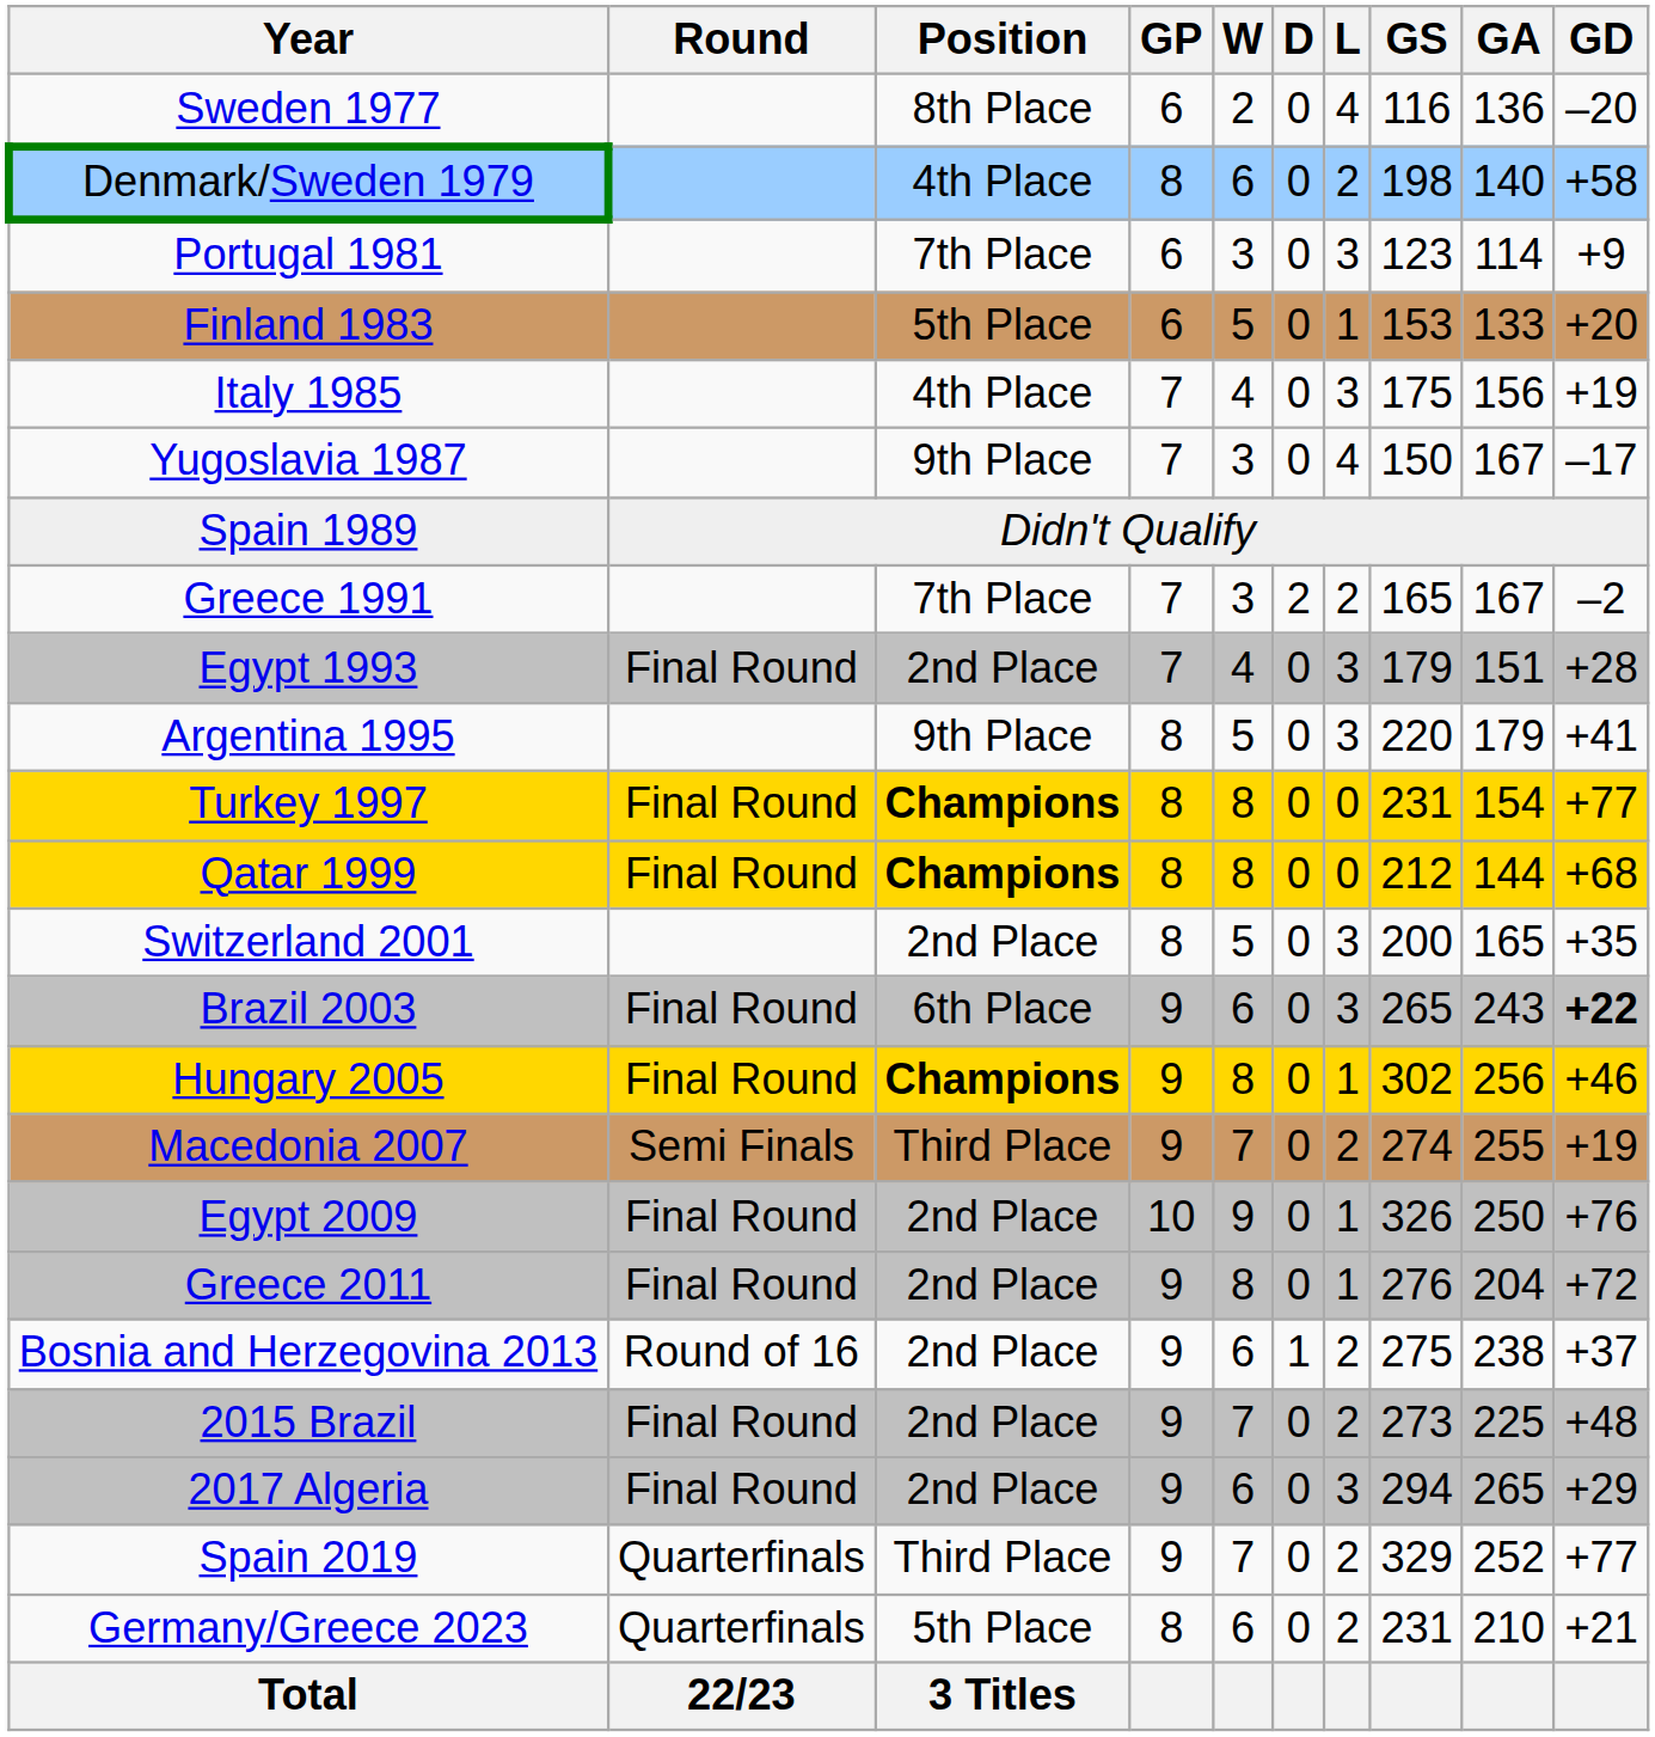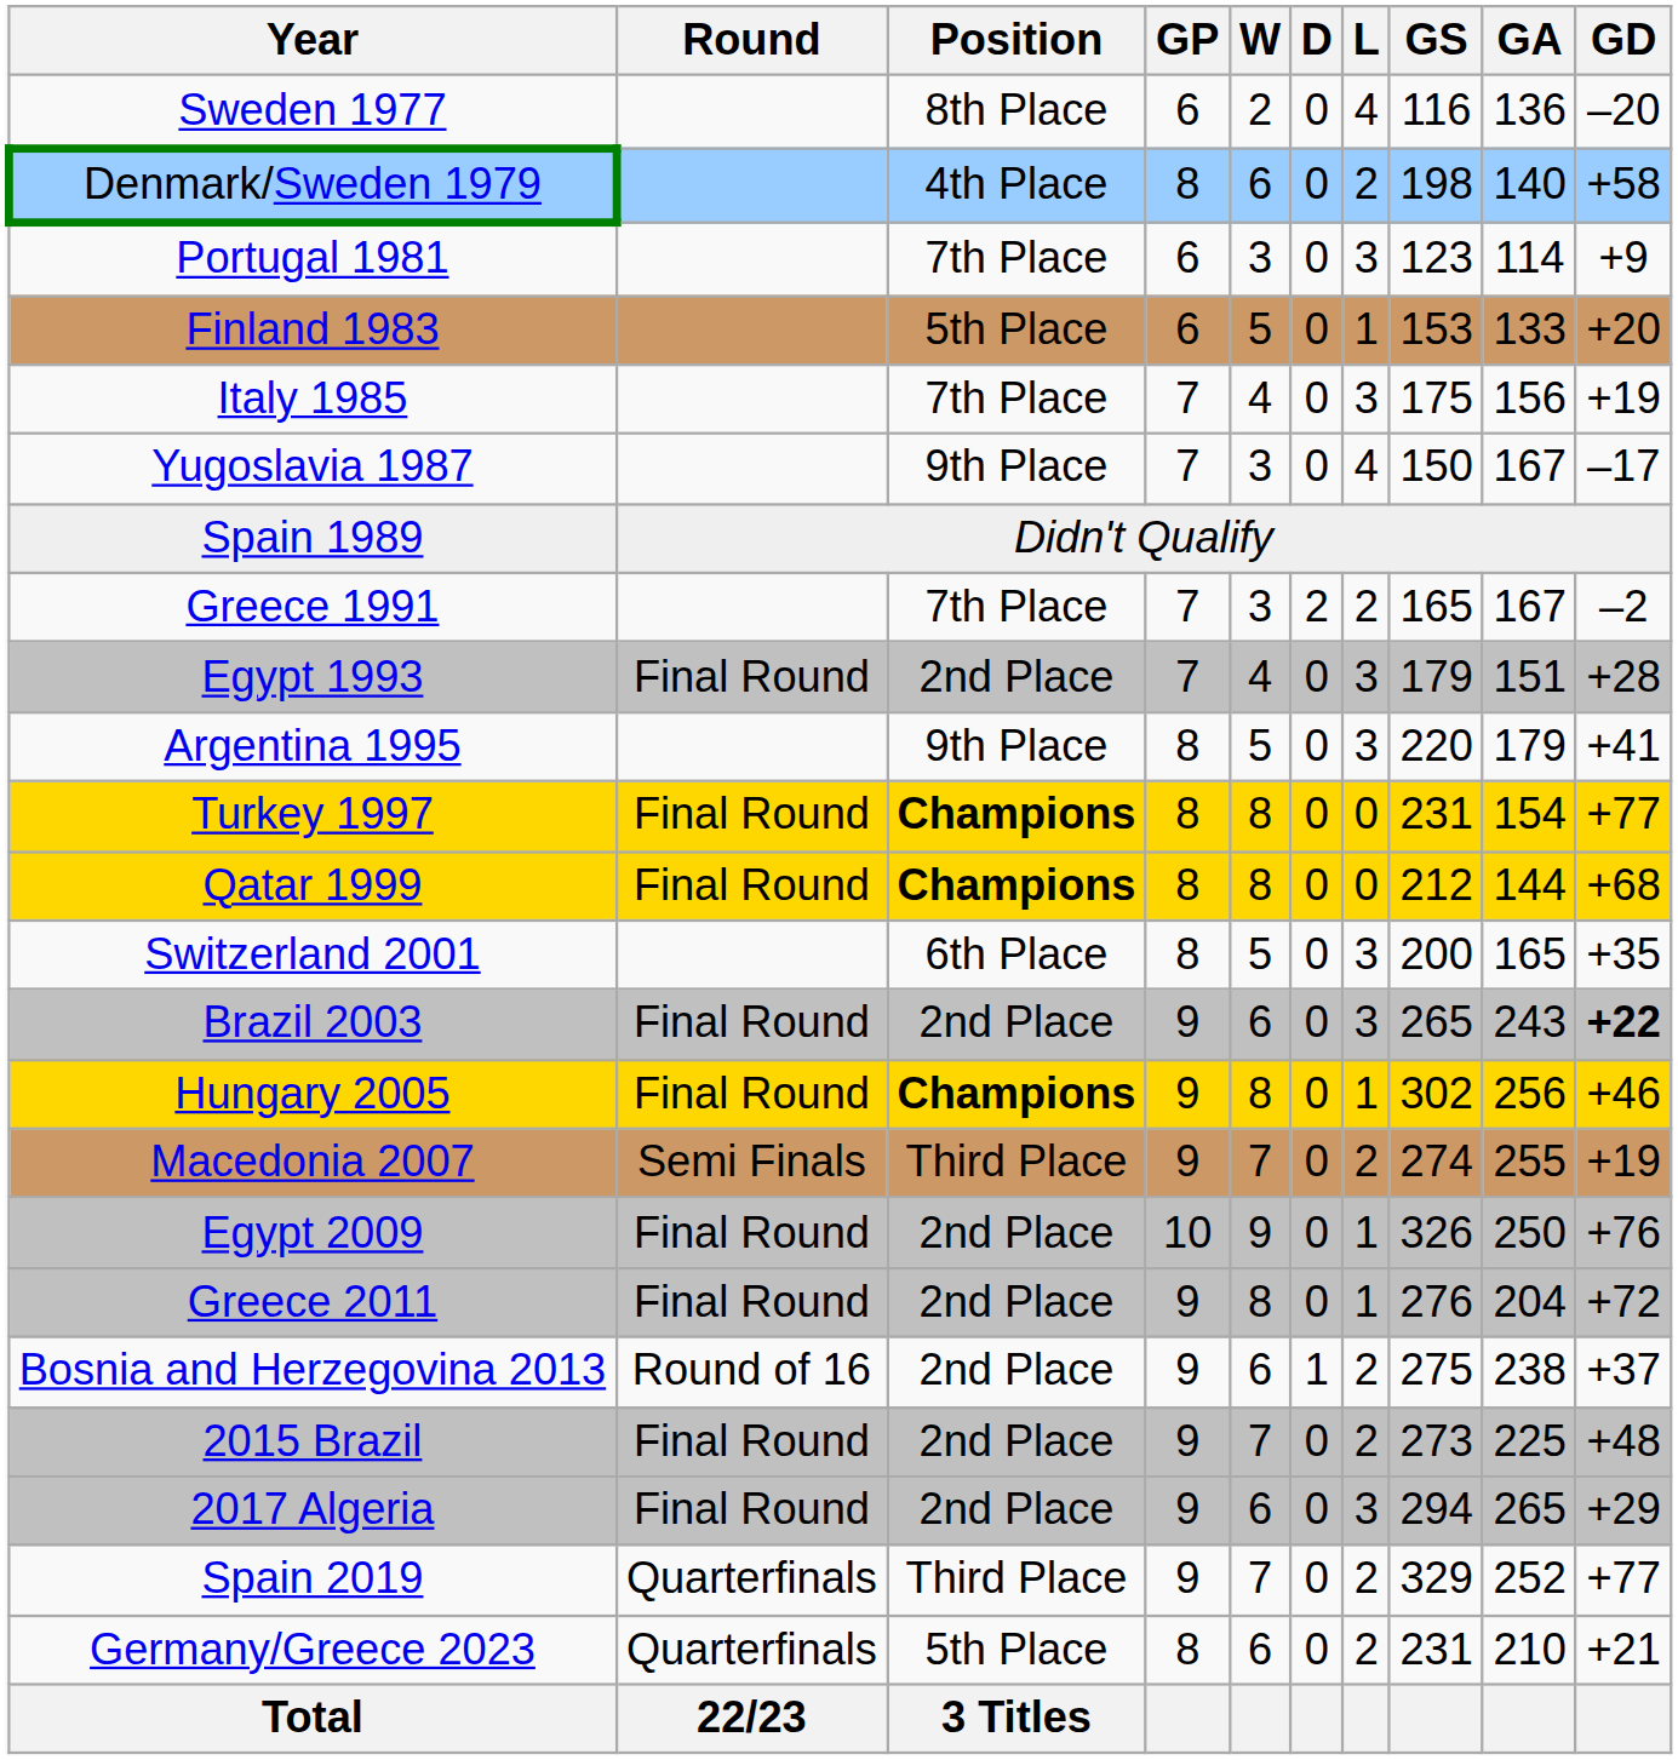 <table class="wikitable" style="text-align: center;">
 <tr>
 <th>Year</th>
 <th>Round</th>
 <th>Position</th>
 <th>GP</th>
 <th>W</th>
 <th>D</th>
 <th>L</th>
 <th>GS</th>
 <th>GA</th>
 <th>GD</th>
 </tr>
 <tr>
 <td><a href='#'>Sweden 1977</a></td>
 <td></td>
 <td>8th Place</td>
 <td>6</td>
 <td>2</td>
 <td>0</td>
 <td>4</td>
 <td>116</td>
 <td>136</td>
 <td>–20</td>
 </tr>
 <tr bgcolor=9acdff>
 <td style="border: 3px solid green">Denmark/<a href='#'>Sweden 1979</a></td>
 <td></td>
 <td>4th Place</td>
 <td>8</td>
 <td>6</td>
 <td>0</td>
 <td>2</td>
 <td>198</td>
 <td>140</td>
 <td>+58</td>
 </tr>
 <tr>
 <td><a href='#'>Portugal 1981</a></td>
 <td></td>
 <td>7th Place</td>
 <td>6</td>
 <td>3</td>
 <td>0</td>
 <td>3</td>
 <td>123</td>
 <td>114</td>
 <td>+9</td>
 </tr>
 <tr bgcolor=cc9966>
 <td><a href='#'>Finland 1983</a></td>
 <td></td>
 <td>5th Place</td>
 <td>6</td>
 <td>5</td>
 <td>0</td>
 <td>1</td>
 <td>153</td>
 <td>133</td>
 <td>+20</td>
 </tr>
 <tr>
 <td><a href='#'>Italy 1985</a></td>
 <td></td>
-<td>4th Place</td>
+<td>7th Place</td>
 <td>7</td>
 <td>4</td>
 <td>0</td>
 <td>3</td>
 <td>175</td>
 <td>156</td>
 <td>+19</td>
 </tr>
 <tr>
 <td><a href='#'>Yugoslavia 1987</a></td>
 <td></td>
 <td>9th Place</td>
 <td>7</td>
 <td>3</td>
 <td>0</td>
 <td>4</td>
 <td>150</td>
 <td>167</td>
 <td>–17</td>
 </tr>
 <tr bgcolor="efefef">
 <td><a href='#'>Spain 1989</a></td>
 <td colspan=9><em>Didn't Qualify</em></td>
 </tr>
 <tr>
 <td><a href='#'>Greece 1991</a></td>
 <td></td>
 <td>7th Place</td>
 <td>7</td>
 <td>3</td>
 <td>2</td>
 <td>2</td>
 <td>165</td>
 <td>167</td>
 <td>–2</td>
 </tr>
 <tr bgcolor=silver>
 <td><a href='#'>Egypt 1993</a></td>
 <td>Final Round</td>
 <td>2nd Place</td>
 <td>7</td>
 <td>4</td>
 <td>0</td>
 <td>3</td>
 <td>179</td>
 <td>151</td>
 <td>+28</td>
 </tr>
 <tr>
 <td><a href='#'>Argentina 1995</a></td>
 <td></td>
 <td>9th Place</td>
 <td>8</td>
 <td>5</td>
 <td>0</td>
 <td>3</td>
 <td>220</td>
 <td>179</td>
 <td>+41</td>
 </tr>
 <tr bgcolor=gold>
 <td><a href='#'>Turkey 1997</a></td>
 <td>Final Round</td>
 <td><strong>Champions</strong></td>
 <td>8</td>
 <td>8</td>
 <td>0</td>
 <td>0</td>
 <td>231</td>
 <td>154</td>
 <td>+77</td>
 </tr>
 <tr bgcolor=gold>
 <td><a href='#'>Qatar 1999</a></td>
 <td>Final Round</td>
 <td><strong>Champions</strong></td>
 <td>8</td>
 <td>8</td>
 <td>0</td>
 <td>0</td>
 <td>212</td>
 <td>144</td>
 <td>+68</td>
 </tr>
 <tr>
 <td><a href='#'>Switzerland 2001</a></td>
 <td></td>
-<td>2nd Place</td>
+<td>6th Place</td>
 <td>8</td>
 <td>5</td>
 <td>0</td>
 <td>3</td>
 <td>200</td>
 <td>165</td>
 <td>+35</td>
 </tr>
 <tr bgcolor=silver>
 <td><a href='#'>Brazil 2003</a></td>
 <td>Final Round</td>
-<td>6th Place</td>
+<td>2nd Place</td>
 <td>9</td>
 <td>6</td>
 <td>0</td>
 <td>3</td>
 <td>265</td>
 <td>243</td>
 <td><strong>+22</strong></td>
 </tr>
 <tr bgcolor=gold>
 <td><a href='#'>Hungary 2005</a></td>
 <td>Final Round</td>
 <td><strong>Champions</strong></td>
 <td>9</td>
 <td>8</td>
 <td>0</td>
 <td>1</td>
 <td>302</td>
 <td>256</td>
 <td>+46</td>
 </tr>
 <tr bgcolor=cc9966>
 <td><a href='#'>Macedonia 2007</a></td>
 <td>Semi Finals</td>
 <td>Third Place</td>
 <td>9</td>
 <td>7</td>
 <td>0</td>
 <td>2</td>
 <td>274</td>
 <td>255</td>
 <td>+19</td>
 </tr>
 <tr bgcolor=silver>
 <td><a href='#'>Egypt 2009</a></td>
 <td>Final Round</td>
 <td>2nd Place</td>
 <td>10</td>
 <td>9</td>
 <td>0</td>
 <td>1</td>
 <td>326</td>
 <td>250</td>
 <td>+76</td>
 </tr>
 <tr bgcolor=silver>
 <td><a href='#'>Greece 2011</a></td>
 <td>Final Round</td>
 <td>2nd Place</td>
 <td>9</td>
 <td>8</td>
 <td>0</td>
 <td>1</td>
 <td>276</td>
 <td>204</td>
 <td>+72</td>
 </tr>
 <tr>
 <td><a href='#'>Bosnia and Herzegovina 2013</a></td>
 <td>Round of 16</td>
 <td>2nd Place</td>
 <td>9</td>
 <td>6</td>
 <td>1</td>
 <td>2</td>
 <td>275</td>
 <td>238</td>
 <td>+37</td>
 </tr>
 <tr bgcolor=silver>
 <td><a href='#'>2015 Brazil</a></td>
 <td>Final Round</td>
 <td>2nd Place</td>
 <td>9</td>
 <td>7</td>
 <td>0</td>
 <td>2</td>
 <td>273</td>
 <td>225</td>
 <td>+48</td>
 </tr>
 <tr bgcolor=silver>
 <td><a href='#'>2017 Algeria</a></td>
 <td>Final Round</td>
 <td>2nd Place</td>
 <td>9</td>
 <td>6</td>
 <td>0</td>
 <td>3</td>
 <td>294</td>
 <td>265</td>
 <td>+29</td>
 </tr>
 <tr>
 <td><a href='#'>Spain 2019</a></td>
 <td>Quarterfinals</td>
 <td>Third Place</td>
 <td>9</td>
 <td>7</td>
 <td>0</td>
 <td>2</td>
 <td>329</td>
 <td>252</td>
 <td>+77</td>
 </tr>
 <tr>
 <td><a href='#'>Germany/Greece 2023</a></td>
 <td>Quarterfinals</td>
 <td>5th Place</td>
 <td>8</td>
 <td>6</td>
 <td>0</td>
 <td>2</td>
 <td>231</td>
 <td>210</td>
 <td>+21</td>
 </tr>
 <tr>
 <th>Total</th>
 <th>22/23</th>
 <th>3 Titles</th>
 <th></th>
 <th></th>
 <th></th>
 <th></th>
 <th></th>
 <th></th>
 <th></th>
 </tr>
 </table>
